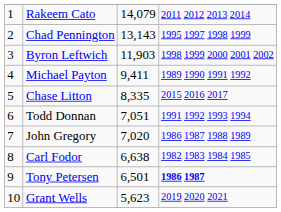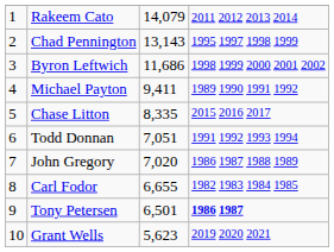 <table class="wikitable">
 <tr>
 </tr>
 <tr>
 <td>1</td>
 <td><a href='#'>Rakeem Cato</a></td>
 <td>14,079</td>
 <td style="font-size:80%;"><a href='#'>2011</a> <a href='#'>2012</a> <a href='#'>2013</a> <a href='#'>2014</a></td>
 </tr>
 <tr>
 <td>2</td>
 <td><a href='#'>Chad Pennington</a></td>
 <td>13,143</td>
 <td style="font-size:80%;"><a href='#'>1995</a> <a href='#'>1997</a> <a href='#'>1998</a> <a href='#'>1999</a></td>
 </tr>
 <tr>
 <td>3</td>
 <td><a href='#'>Byron Leftwich</a></td>
-<td>11,903</td>
+<td>11,686</td>
 <td style="font-size:80%;"><a href='#'>1998</a> <a href='#'>1999</a> <a href='#'>2000</a> <a href='#'>2001</a> <a href='#'>2002</a></td>
 </tr>
 <tr>
 <td>4</td>
 <td><a href='#'>Michael Payton</a></td>
 <td>9,411</td>
 <td style="font-size:80%;"><a href='#'>1989</a> <a href='#'>1990</a> <a href='#'>1991</a> <a href='#'>1992</a></td>
 </tr>
 <tr>
 <td>5</td>
 <td><a href='#'>Chase Litton</a></td>
 <td>8,335</td>
 <td style="font-size:80%;"><a href='#'>2015</a> <a href='#'>2016</a> <a href='#'>2017</a></td>
 </tr>
 <tr>
 <td>6</td>
 <td>Todd Donnan</td>
 <td>7,051</td>
 <td style="font-size:80%;"><a href='#'>1991</a> <a href='#'>1992</a> <a href='#'>1993</a> <a href='#'>1994</a></td>
 </tr>
 <tr>
 <td>7</td>
 <td>John Gregory</td>
 <td>7,020</td>
 <td style="font-size:80%;"><a href='#'>1986</a> <a href='#'>1987</a> <a href='#'>1988</a> <a href='#'>1989</a></td>
 </tr>
 <tr>
 <td>8</td>
 <td><a href='#'>Carl Fodor</a></td>
-<td>6,638</td>
+<td>6,655</td>
 <td style="font-size:80%;"><a href='#'>1982</a> <a href='#'>1983</a> <a href='#'>1984</a> <a href='#'>1985</a></td>
 </tr>
 <tr>
 <td>9</td>
 <td><a href='#'>Tony Petersen</a></td>
 <td>6,501</td>
 <td style="font-size:80%;"><strong><a href='#'>1986</a> <a href='#'>1987</a></strong></td>
 </tr>
 <tr>
 <td>10</td>
 <td><a href='#'>Grant Wells</a></td>
 <td>5,623</td>
 <td style="font-size:80%;"><a href='#'>2019</a> <a href='#'>2020</a> <a href='#'>2021</a></td>
 </tr>
 </table>
